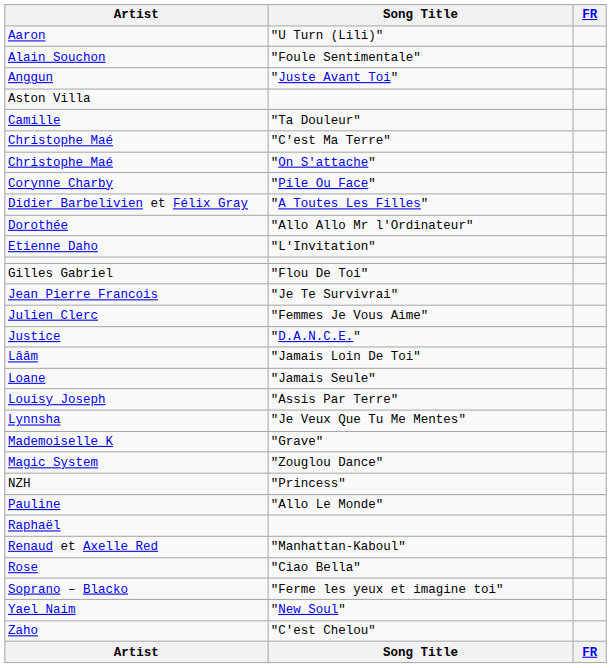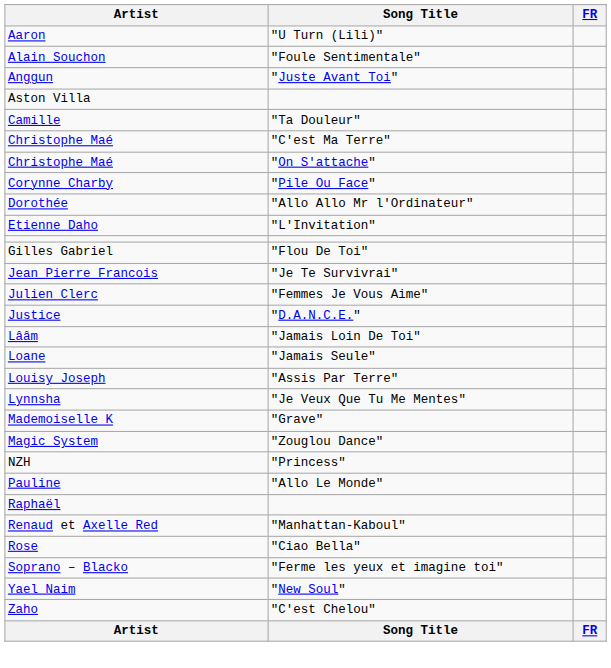 <table class="wikitable sortable" style="font-size:90%; text-align:left; margin: 5px;">
 <tr>
 <th style="width:240px;">Artist</th>
 <th style="width:280px;">Song Title</th>
 <th width=25px><a href='#'>FR</a></th>
 </tr>
 <tr>
 <td><a href='#'>Aaron</a></td>
 <td>"U Turn (Lili)"</td>
 <td></td>
 </tr>
 <tr>
 <td><a href='#'>Alain Souchon</a></td>
 <td>"Foule Sentimentale"</td>
 <td></td>
 </tr>
 <tr>
 <td><a href='#'>Anggun</a></td>
 <td>"<a href='#'>Juste Avant Toi</a>"</td>
 <td></td>
 </tr>
 <tr>
 <td>Aston Villa</td>
 <td></td>
 <td></td>
 </tr>
 <tr>
 <td><a href='#'>Camille</a></td>
 <td>"Ta Douleur"</td>
 <td></td>
 </tr>
 <tr>
 <td><a href='#'>Christophe Maé</a></td>
 <td>"C'est Ma Terre"</td>
 <td></td>
 </tr>
 <tr>
 <td><a href='#'>Christophe Maé</a></td>
 <td>"<a href='#'>On S'attache</a>"</td>
 <td></td>
 </tr>
 <tr>
 <td><a href='#'>Corynne Charby</a></td>
 <td>"<a href='#'>Pile Ou Face</a>"</td>
-<td></td>
-</tr>
-<tr>
-<td><a href='#'>Didier Barbelivien</a> et <a href='#'>Félix Gray</a></td>
-<td>"<a href='#'>A Toutes Les Filles</a>"</td>
 <td></td>
 </tr>
 <tr>
 <td><a href='#'>Dorothée</a></td>
 <td>"Allo Allo Mr l'Ordinateur"</td>
 <td></td>
 </tr>
 <tr>
 <td><a href='#'>Etienne Daho</a></td>
 <td>"L'Invitation"</td>
 <td></td>
 </tr>
 <tr>
 <td></td>
 <td></td>
 <td></td>
 </tr>
 <tr>
 <td>Gilles Gabriel</td>
 <td>"Flou De Toi"</td>
 <td></td>
 </tr>
 <tr>
 <td><a href='#'>Jean Pierre Francois</a></td>
 <td>"Je Te Survivrai"</td>
 <td></td>
 </tr>
 <tr>
 <td><a href='#'>Julien Clerc</a></td>
 <td>"Femmes Je Vous Aime"</td>
 <td></td>
 </tr>
 <tr>
 <td><a href='#'>Justice</a></td>
 <td>"<a href='#'>D.A.N.C.E.</a>"</td>
 <td></td>
 </tr>
 <tr>
 <td><a href='#'>Lââm</a></td>
 <td>"Jamais Loin De Toi"</td>
 <td></td>
 </tr>
 <tr>
 <td><a href='#'>Loane</a></td>
 <td>"Jamais Seule"</td>
 <td></td>
 </tr>
 <tr>
 <td><a href='#'>Louisy Joseph</a></td>
 <td>"Assis Par Terre"</td>
 <td></td>
 </tr>
 <tr>
 <td><a href='#'>Lynnsha</a></td>
 <td>"Je Veux Que Tu Me Mentes"</td>
 <td></td>
 </tr>
 <tr>
 <td><a href='#'>Mademoiselle K</a></td>
 <td>"Grave"</td>
 <td></td>
 </tr>
 <tr>
 <td><a href='#'>Magic System</a></td>
 <td>"Zouglou Dance"</td>
 <td></td>
 </tr>
 <tr>
 <td>NZH</td>
 <td>"Princess"</td>
 <td></td>
 </tr>
 <tr>
 <td><a href='#'>Pauline</a></td>
 <td>"Allo Le Monde"</td>
 <td></td>
 </tr>
 <tr>
 <td><a href='#'>Raphaël</a></td>
 <td></td>
 <td></td>
 </tr>
 <tr>
 <td><a href='#'>Renaud</a> et <a href='#'>Axelle Red</a></td>
 <td>"Manhattan-Kaboul"</td>
 <td></td>
 </tr>
 <tr>
 <td><a href='#'>Rose</a></td>
 <td>"Ciao Bella"</td>
 <td></td>
 </tr>
 <tr>
 <td><a href='#'>Soprano</a> – <a href='#'>Blacko</a></td>
 <td>"Ferme les yeux et imagine toi"</td>
 <td></td>
 </tr>
 <tr>
 <td><a href='#'>Yael Naim</a></td>
 <td>"<a href='#'>New Soul</a>"</td>
 <td></td>
 </tr>
 <tr>
 <td><a href='#'>Zaho</a></td>
 <td>"C'est Chelou"</td>
 <td></td>
 </tr>
 <tr class="sortbottom">
 <th>Artist</th>
 <th>Song Title</th>
 <th><a href='#'>FR</a></th>
 </tr>
 </table>
